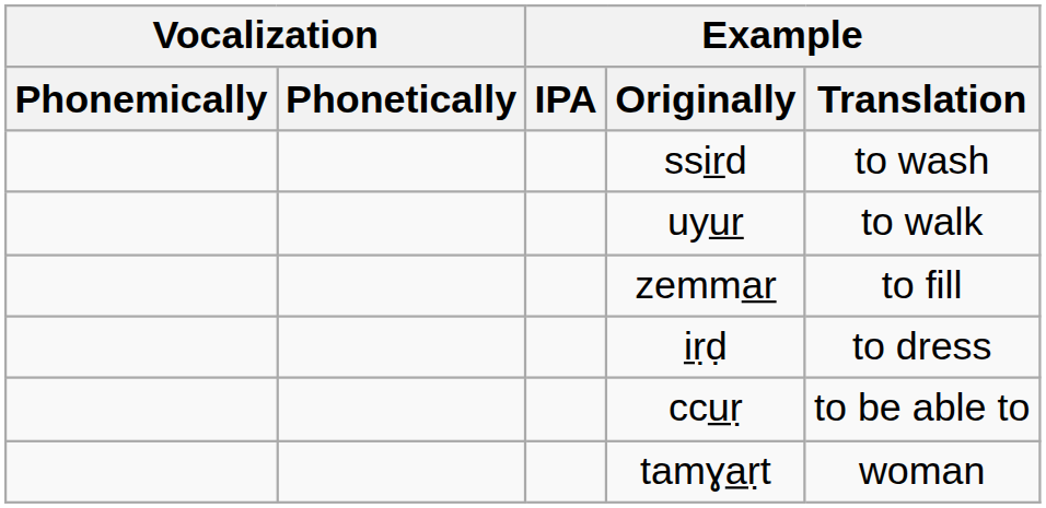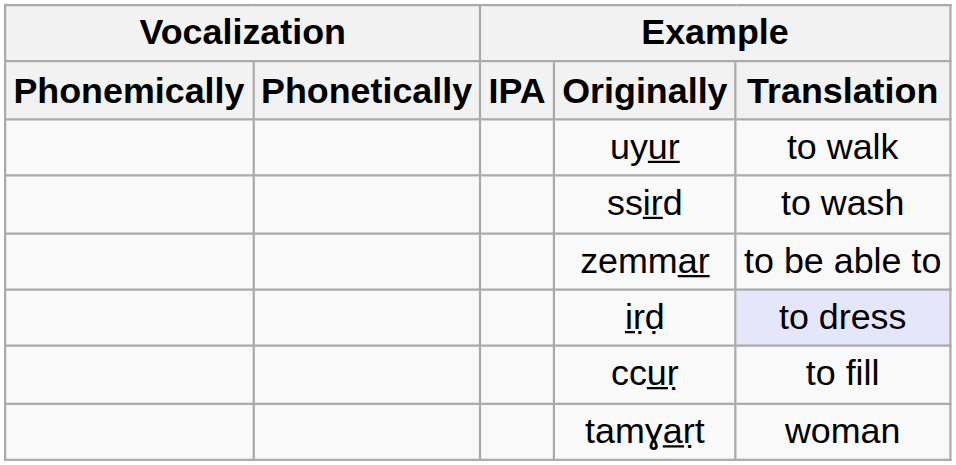 <table class="wikitable" style="text-align: center;">
 <tr>
 <th colspan="2">Vocalization</th>
 <th colspan="3">Example</th>
 </tr>
 <tr>
 <th>Phonemically</th>
 <th>Phonetically</th>
 <th>IPA</th>
 <th>Originally</th>
 <th>Translation</th>
 </tr>
 <tr>
 <td></td>
 <td></td>
 <td></td>
+<td>uy<u>ur</u></td>
+<td>to walk</td>
+</tr>
+<tr>
+<td></td>
+<td></td>
+<td></td>
 <td>ss<u>ir</u>d</td>
 <td>to wash</td>
 </tr>
 <tr>
 <td></td>
 <td></td>
 <td></td>
-<td>uy<u>ur</u></td>
-<td>to walk</td>
-</tr>
-<tr>
-<td></td>
-<td></td>
-<td></td>
 <td>zemm<u>ar</u></td>
-<td>to fill</td>
+<td>to be able to</td>
 </tr>
 <tr>
 <td></td>
 <td></td>
 <td></td>
 <td><u>iṛ</u>ḍ</td>
-<td>to dress</td>
+<td style="background: lavender;">to dress</td>
 </tr>
 <tr>
 <td></td>
 <td></td>
 <td></td>
 <td>cc<u>uṛ</u></td>
-<td>to be able to</td>
+<td>to fill</td>
 </tr>
 <tr>
 <td></td>
 <td></td>
 <td></td>
 <td>tamɣ<u>aṛ</u>t</td>
 <td>woman</td>
 </tr>
 </table>
